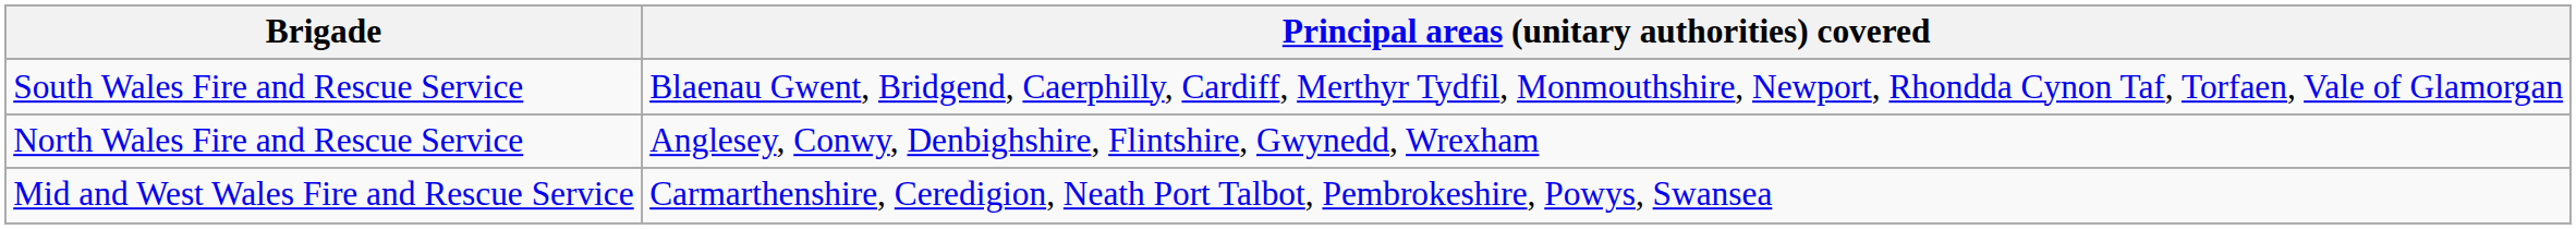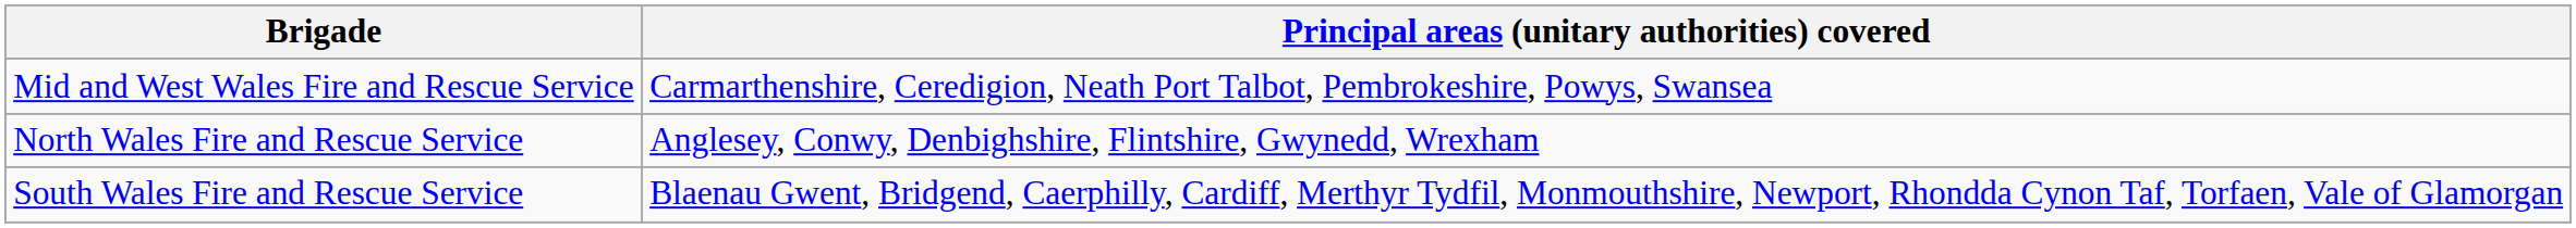 <table class="wikitable">
 <tr>
 <th>Brigade</th>
 <th><a href='#'>Principal areas</a> (unitary authorities) covered</th>
 </tr>
 <tr>
-<td><a href='#'>South Wales Fire and Rescue Service</a></td>
-<td><a href='#'>Blaenau Gwent</a>, <a href='#'>Bridgend</a>, <a href='#'>Caerphilly</a>, <a href='#'>Cardiff</a>, <a href='#'>Merthyr Tydfil</a>, <a href='#'>Monmouthshire</a>, <a href='#'>Newport</a>, <a href='#'>Rhondda Cynon Taf</a>, <a href='#'>Torfaen</a>, <a href='#'>Vale of Glamorgan</a></td>
+<td><a href='#'>Mid and West Wales Fire and Rescue Service</a></td>
+<td><a href='#'>Carmarthenshire</a>, <a href='#'>Ceredigion</a>, <a href='#'>Neath Port Talbot</a>, <a href='#'>Pembrokeshire</a>, <a href='#'>Powys</a>, <a href='#'>Swansea</a></td>
 </tr>
 <tr>
 <td><a href='#'>North Wales Fire and Rescue Service</a></td>
 <td><a href='#'>Anglesey</a>, <a href='#'>Conwy</a>, <a href='#'>Denbighshire</a>, <a href='#'>Flintshire</a>, <a href='#'>Gwynedd</a>, <a href='#'>Wrexham</a></td>
 </tr>
 <tr>
-<td><a href='#'>Mid and West Wales Fire and Rescue Service</a></td>
-<td><a href='#'>Carmarthenshire</a>, <a href='#'>Ceredigion</a>, <a href='#'>Neath Port Talbot</a>, <a href='#'>Pembrokeshire</a>, <a href='#'>Powys</a>, <a href='#'>Swansea</a></td>
+<td><a href='#'>South Wales Fire and Rescue Service</a></td>
+<td><a href='#'>Blaenau Gwent</a>, <a href='#'>Bridgend</a>, <a href='#'>Caerphilly</a>, <a href='#'>Cardiff</a>, <a href='#'>Merthyr Tydfil</a>, <a href='#'>Monmouthshire</a>, <a href='#'>Newport</a>, <a href='#'>Rhondda Cynon Taf</a>, <a href='#'>Torfaen</a>, <a href='#'>Vale of Glamorgan</a></td>
 </tr>
 </table>
